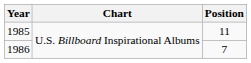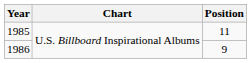 <table class="wikitable">
 <tr>
 <th>Year</th>
 <th>Chart</th>
 <th>Position</th>
 </tr>
 <tr>
 <td>1985</td>
 <td rowspan="2">U.S. <em>Billboard</em> Inspirational Albums</td>
 <td style="text-align:center;">11</td>
 </tr>
 <tr>
 <td>1986</td>
-<td style="text-align:center;">7</td>
+<td style="text-align:center;">9</td>
 </tr>
 </table>
